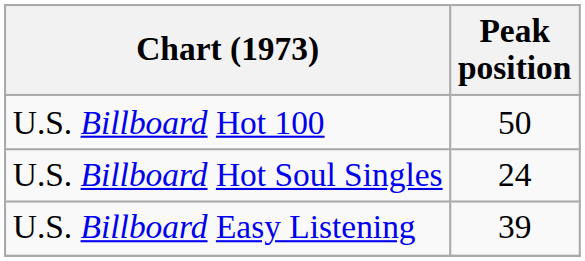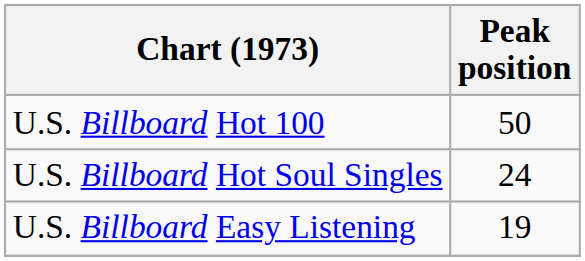 <table class="wikitable sortable">
 <tr>
 <th>Chart (1973)</th>
 <th>Peak<br>position</th>
 </tr>
 <tr>
 <td>U.S. <em><a href='#'>Billboard</a></em> <a href='#'>Hot 100</a></td>
 <td align="center">50</td>
 </tr>
 <tr>
 <td>U.S. <em><a href='#'>Billboard</a></em> <a href='#'>Hot Soul Singles</a></td>
 <td align="center">24</td>
 </tr>
 <tr>
 <td>U.S. <em><a href='#'>Billboard</a></em> <a href='#'>Easy Listening</a></td>
-<td align="center">39</td>
+<td align="center">19</td>
 </tr>
 <tr>
 </tr>
 </table>
